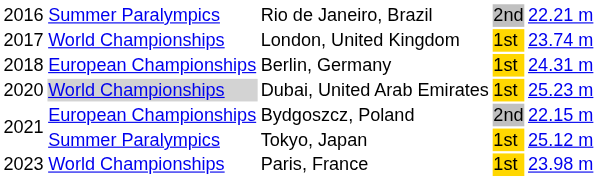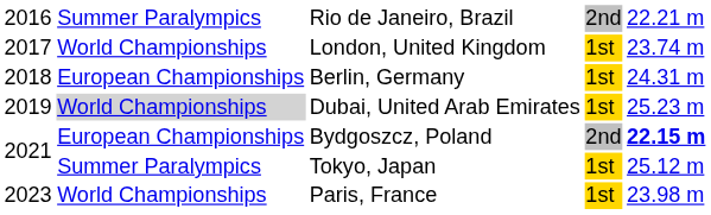 <table>
 <tr>
 <td>2016</td>
 <td><a href='#'>Summer Paralympics</a></td>
 <td>Rio de Janeiro, Brazil</td>
 <td bgcolor="silver">2nd</td>
 <td><a href='#'>22.21 m</a></td>
 </tr>
 <tr>
 <td>2017</td>
 <td><a href='#'>World Championships</a></td>
 <td>London, United Kingdom</td>
 <td bgcolor="gold">1st</td>
 <td><a href='#'>23.74 m</a></td>
 </tr>
 <tr>
 <td>2018</td>
 <td><a href='#'>European Championships</a></td>
 <td>Berlin, Germany</td>
 <td bgcolor="gold">1st</td>
 <td><a href='#'>24.31 m</a></td>
 </tr>
 <tr>
-<td>2020</td>
+<td>2019</td>
 <td style="background: lightgrey;"><a href='#'>World Championships</a></td>
 <td>Dubai, United Arab Emirates</td>
 <td bgcolor="gold">1st</td>
 <td><a href='#'>25.23 m</a></td>
 </tr>
 <tr>
 <td rowspan=2>2021</td>
 <td><a href='#'>European Championships</a></td>
 <td>Bydgoszcz, Poland</td>
 <td bgcolor="silver">2nd</td>
-<td><a href='#'>22.15 m</a></td>
+<td><strong><a href='#'>22.15 m</a></strong></td>
 </tr>
 <tr>
 <td><a href='#'>Summer Paralympics</a></td>
 <td>Tokyo, Japan</td>
 <td bgcolor="gold">1st</td>
 <td><a href='#'>25.12 m</a></td>
 </tr>
 <tr>
 <td>2023</td>
 <td><a href='#'>World Championships</a></td>
 <td>Paris, France</td>
 <td bgcolor="gold">1st</td>
 <td><a href='#'>23.98 m</a></td>
 </tr>
 </table>
